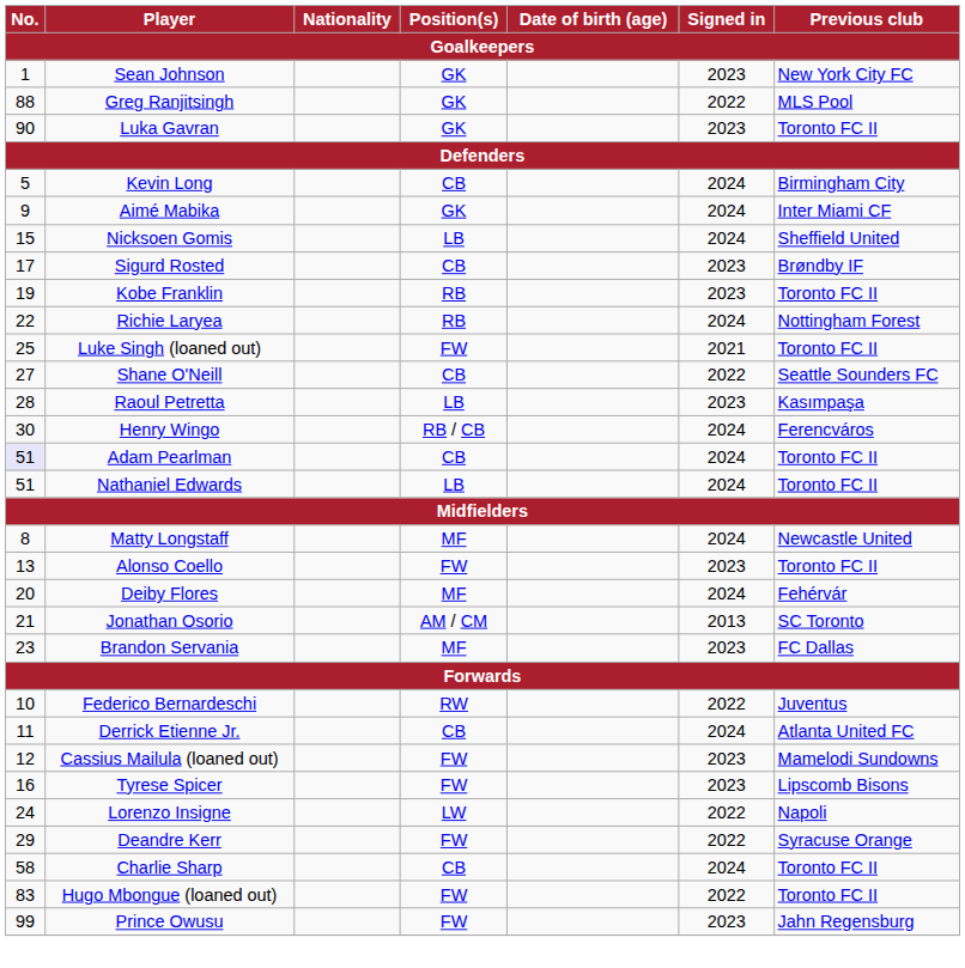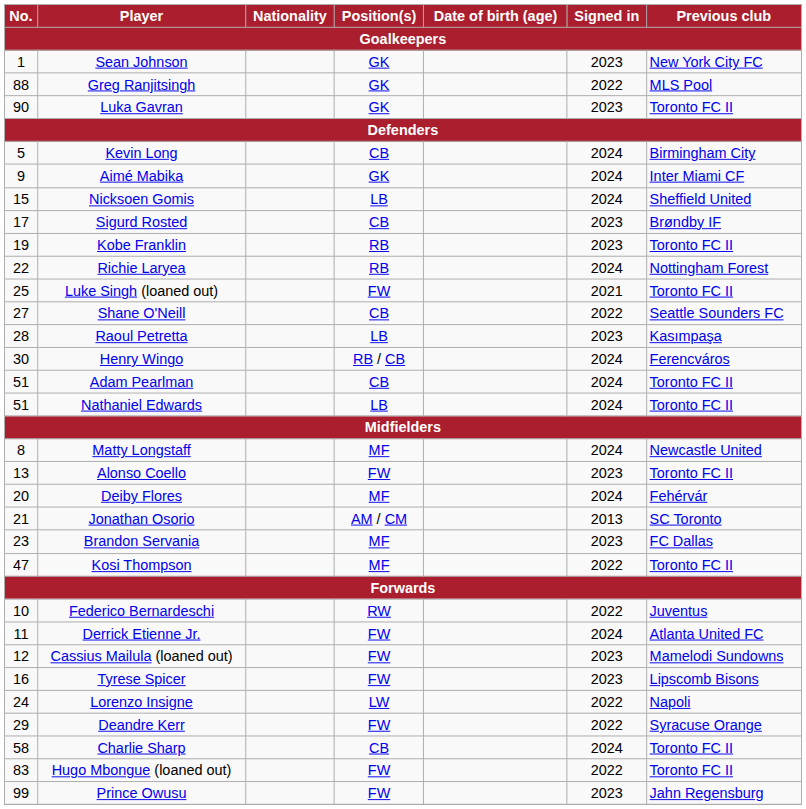 <table class="wikitable sortable" style="text-align:center; font-size:95%; width:95%;">
 <tr>
 <th style="background:#AB1E2D; color:white; text-align:center;">No.</th>
 <th style="background:#AB1E2D; color:white; text-align:center;">Player</th>
 <th style="background:#AB1E2D; color:white; text-align:center;">Nationality</th>
 <th style="background:#AB1E2D; color:white; text-align:center;">Position(s)</th>
 <th style="background:#AB1E2D; color:white; text-align:center;">Date of birth (age)</th>
 <th style="background:#AB1E2D; color:white; text-align:center;">Signed in</th>
 <th style="background:#AB1E2D; color:white; text-align:center;">Previous club</th>
 </tr>
 <tr>
 <th colspan="7" style="background:#AB1E2D; color:white; text-align:center;">Goalkeepers</th>
 </tr>
 <tr>
 <td>1</td>
 <td><a href='#'>Sean Johnson</a></td>
 <td></td>
 <td><a href='#'>GK</a></td>
 <td></td>
 <td>2023</td>
 <td align="left"> <a href='#'>New York City FC</a></td>
 </tr>
 <tr>
 <td>88</td>
 <td><a href='#'>Greg Ranjitsingh</a></td>
 <td></td>
 <td><a href='#'>GK</a></td>
 <td></td>
 <td>2022</td>
 <td align="left"> <a href='#'>MLS Pool</a></td>
 </tr>
 <tr>
 <td>90</td>
 <td><a href='#'>Luka Gavran</a></td>
 <td></td>
 <td><a href='#'>GK</a></td>
 <td></td>
 <td>2023</td>
 <td align="left"> <a href='#'>Toronto FC II</a></td>
 </tr>
 <tr>
 <th colspan="7" style="background:#AB1E2D; color:white; text-align:center;">Defenders</th>
 </tr>
 <tr>
 <td>5</td>
 <td><a href='#'>Kevin Long</a></td>
 <td></td>
 <td><a href='#'>CB</a></td>
 <td></td>
 <td>2024</td>
 <td align="left"> <a href='#'>Birmingham City</a></td>
 </tr>
 <tr>
 <td>9</td>
 <td><a href='#'>Aimé Mabika</a></td>
 <td></td>
 <td><a href='#'>GK</a></td>
 <td></td>
 <td>2024</td>
 <td align="left"> <a href='#'>Inter Miami CF</a></td>
 </tr>
 <tr>
 <td>15</td>
 <td><a href='#'>Nicksoen Gomis</a></td>
 <td></td>
 <td><a href='#'>LB</a></td>
 <td></td>
 <td>2024</td>
 <td align="left"> <a href='#'>Sheffield United</a></td>
 </tr>
 <tr>
 <td>17</td>
 <td><a href='#'>Sigurd Rosted</a></td>
 <td></td>
 <td><a href='#'>CB</a></td>
 <td></td>
 <td>2023</td>
 <td align="left"> <a href='#'>Brøndby IF</a></td>
 </tr>
 <tr>
 <td>19</td>
 <td><a href='#'>Kobe Franklin</a></td>
 <td></td>
 <td><a href='#'>RB</a></td>
 <td></td>
 <td>2023</td>
 <td align="left"> <a href='#'>Toronto FC II</a></td>
 </tr>
 <tr>
 <td>22</td>
 <td><a href='#'>Richie Laryea</a></td>
 <td></td>
 <td><a href='#'>RB</a></td>
 <td></td>
 <td>2024</td>
 <td align="left"> <a href='#'>Nottingham Forest</a></td>
 </tr>
 <tr>
 <td>25</td>
 <td><a href='#'>Luke Singh</a> (loaned out)</td>
 <td></td>
 <td><a href='#'>FW</a></td>
 <td></td>
 <td>2021</td>
 <td align="left"> <a href='#'>Toronto FC II</a></td>
 </tr>
 <tr>
 <td>27</td>
 <td><a href='#'>Shane O'Neill</a></td>
 <td></td>
 <td><a href='#'>CB</a></td>
 <td></td>
 <td>2022</td>
 <td align="left"> <a href='#'>Seattle Sounders FC</a></td>
 </tr>
 <tr>
 <td>28</td>
 <td><a href='#'>Raoul Petretta</a></td>
 <td></td>
 <td><a href='#'>LB</a></td>
 <td></td>
 <td>2023</td>
 <td align="left"> <a href='#'>Kasımpaşa</a></td>
 </tr>
 <tr>
 <td>30</td>
 <td><a href='#'>Henry Wingo</a></td>
 <td></td>
 <td><a href='#'>RB</a> / <a href='#'>CB</a></td>
 <td></td>
 <td>2024</td>
 <td align="left"> <a href='#'>Ferencváros</a></td>
 </tr>
 <tr>
-<td style="background: lavender;">51</td>
+<td>51</td>
 <td><a href='#'>Adam Pearlman</a></td>
 <td></td>
 <td><a href='#'>CB</a></td>
 <td></td>
 <td>2024</td>
 <td align="left"> <a href='#'>Toronto FC II</a></td>
 </tr>
 <tr>
 <td>51</td>
 <td><a href='#'>Nathaniel Edwards</a></td>
 <td></td>
 <td><a href='#'>LB</a></td>
 <td></td>
 <td>2024</td>
 <td align="left"> <a href='#'>Toronto FC II</a></td>
 </tr>
 <tr>
 <th colspan="7" style="background:#AB1E2D; color:white; text-align:center;">Midfielders</th>
 </tr>
 <tr>
 <td>8</td>
 <td><a href='#'>Matty Longstaff</a></td>
 <td></td>
 <td><a href='#'>MF</a></td>
 <td></td>
 <td>2024</td>
 <td align="left"> <a href='#'>Newcastle United</a></td>
 </tr>
 <tr>
 <td>13</td>
 <td><a href='#'>Alonso Coello</a></td>
 <td></td>
 <td><a href='#'>FW</a></td>
 <td></td>
 <td>2023</td>
 <td align="left"> <a href='#'>Toronto FC II</a></td>
 </tr>
 <tr>
 <td>20</td>
 <td><a href='#'>Deiby Flores</a></td>
 <td></td>
 <td><a href='#'>MF</a></td>
 <td></td>
 <td>2024</td>
 <td align="left"> <a href='#'>Fehérvár</a></td>
 </tr>
 <tr>
 <td>21</td>
 <td><a href='#'>Jonathan Osorio</a></td>
 <td></td>
 <td><a href='#'>AM</a> / <a href='#'>CM</a></td>
 <td></td>
 <td>2013</td>
 <td align="left"> <a href='#'>SC Toronto</a></td>
 </tr>
 <tr>
 <td>23</td>
 <td><a href='#'>Brandon Servania</a></td>
 <td></td>
 <td><a href='#'>MF</a></td>
 <td></td>
 <td>2023</td>
 <td align="left"> <a href='#'>FC Dallas</a></td>
 </tr>
 <tr>
+<td>47</td>
+<td><a href='#'>Kosi Thompson</a></td>
+<td></td>
+<td><a href='#'>MF</a></td>
+<td></td>
+<td>2022</td>
+<td align="left"> <a href='#'>Toronto FC II</a></td>
+</tr>
+<tr>
 <th colspan="7" style="background:#AB1E2D; color:white; text-align:center;">Forwards</th>
 </tr>
 <tr>
 <td>10</td>
 <td><a href='#'>Federico Bernardeschi</a></td>
 <td></td>
 <td><a href='#'>RW</a></td>
 <td></td>
 <td>2022</td>
 <td align="left"> <a href='#'>Juventus</a></td>
 </tr>
 <tr>
 <td>11</td>
 <td><a href='#'>Derrick Etienne Jr.</a></td>
 <td></td>
-<td><a href='#'>CB</a></td>
+<td><a href='#'>FW</a></td>
 <td></td>
 <td>2024</td>
 <td align="left"> <a href='#'>Atlanta United FC</a></td>
 </tr>
 <tr>
 <td>12</td>
 <td><a href='#'>Cassius Mailula</a> (loaned out)</td>
 <td></td>
 <td><a href='#'>FW</a></td>
 <td></td>
 <td>2023</td>
 <td align="left"> <a href='#'>Mamelodi Sundowns</a></td>
 </tr>
 <tr>
 <td>16</td>
 <td><a href='#'>Tyrese Spicer</a></td>
 <td></td>
 <td><a href='#'>FW</a></td>
 <td></td>
 <td>2023</td>
 <td align="left"> <a href='#'>Lipscomb Bisons</a></td>
 </tr>
 <tr>
 <td>24</td>
 <td><a href='#'>Lorenzo Insigne</a></td>
 <td></td>
 <td><a href='#'>LW</a></td>
 <td></td>
 <td>2022</td>
 <td align="left"> <a href='#'>Napoli</a></td>
 </tr>
 <tr>
 <td>29</td>
 <td><a href='#'>Deandre Kerr</a></td>
 <td></td>
 <td><a href='#'>FW</a></td>
 <td></td>
 <td>2022</td>
 <td align="left"> <a href='#'>Syracuse Orange</a></td>
 </tr>
 <tr>
 <td>58</td>
 <td><a href='#'>Charlie Sharp</a></td>
 <td></td>
 <td><a href='#'>CB</a></td>
 <td></td>
 <td>2024</td>
 <td align="left"> <a href='#'>Toronto FC II</a></td>
 </tr>
 <tr>
 <td>83</td>
 <td><a href='#'>Hugo Mbongue</a> (loaned out)</td>
 <td></td>
 <td><a href='#'>FW</a></td>
 <td></td>
 <td>2022</td>
 <td align="left"> <a href='#'>Toronto FC II</a></td>
 </tr>
 <tr>
 <td>99</td>
 <td><a href='#'>Prince Owusu</a></td>
 <td></td>
 <td><a href='#'>FW</a></td>
 <td></td>
 <td>2023</td>
 <td align="left"> <a href='#'>Jahn Regensburg</a></td>
 </tr>
 <tr>
 </tr>
 </table>
